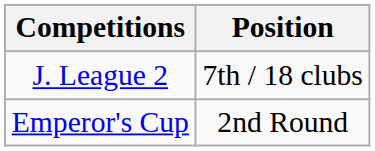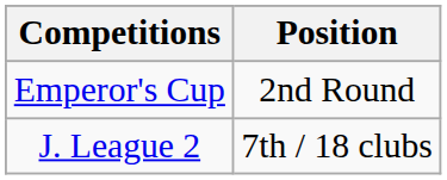 <table class="wikitable" style="text-align:center;">
 <tr>
 <th>Competitions</th>
 <th>Position</th>
 </tr>
 <tr>
+<td><a href='#'>Emperor's Cup</a></td>
+<td>2nd Round</td>
+</tr>
+<tr>
 <td><a href='#'>J. League 2</a></td>
 <td>7th / 18 clubs</td>
 </tr>
-<tr>
-<td><a href='#'>Emperor's Cup</a></td>
-<td>2nd Round</td>
-</tr>
 </table>
